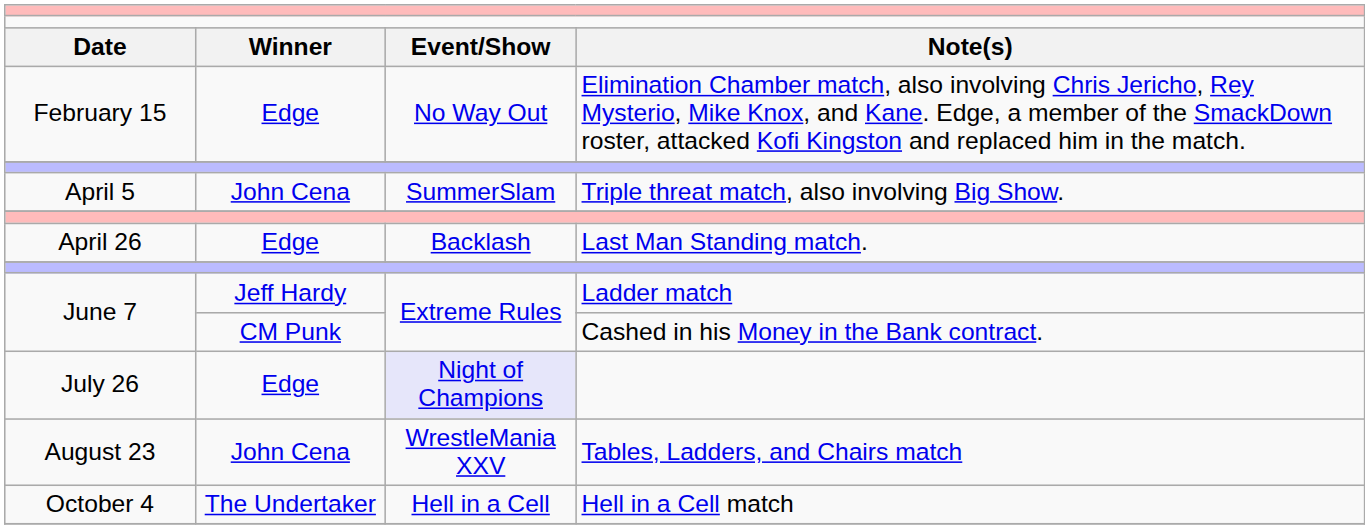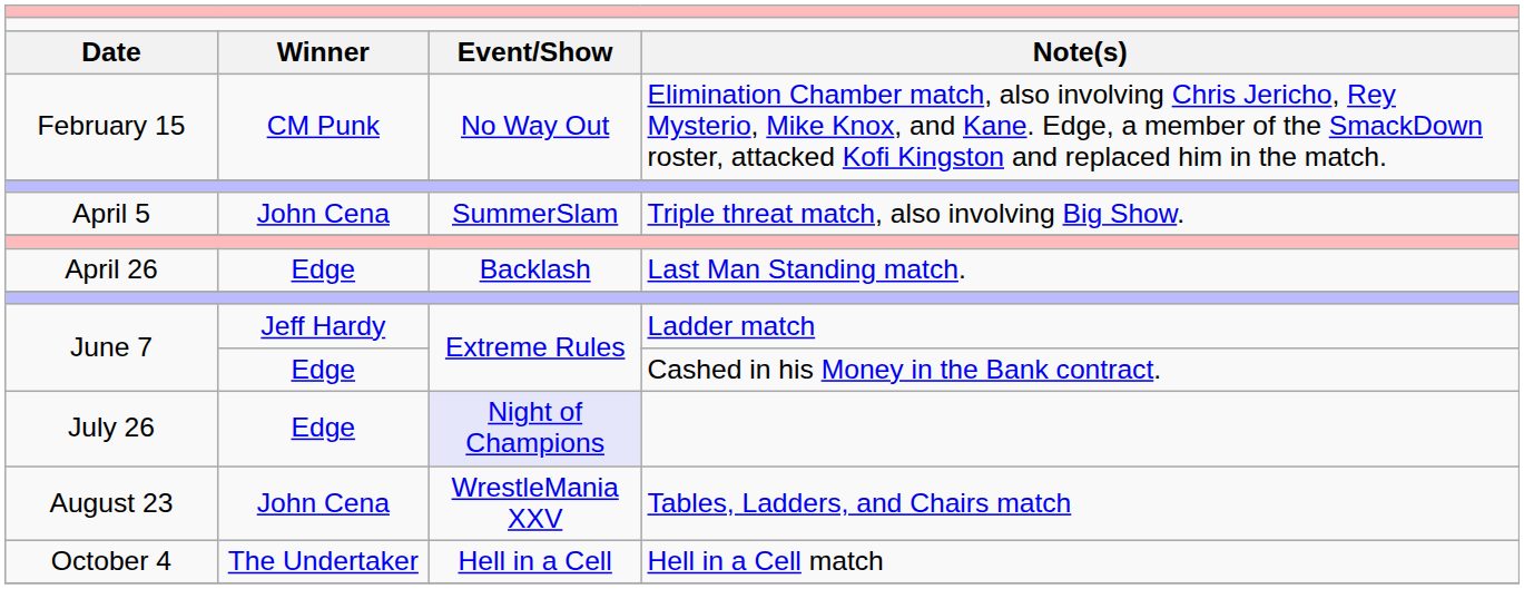 <table class="wikitable" style="text-align:center; width:100%;">
 <tr style="background:#FBB;">
 <td colspan="5"></td>
 </tr>
 <tr>
 <td colspan="5"><strong></strong></td>
 </tr>
 <tr>
 <th width=14%>Date</th>
 <th width=14%>Winner</th>
 <th width=14%>Event/Show</th>
 <th width=58%>Note(s)</th>
 </tr>
 <tr>
 <td>February 15</td>
-<td><a href='#'>Edge</a></td>
+<td><a href='#'>CM Punk</a></td>
 <td><a href='#'>No Way Out</a></td>
 <td align=left><a href='#'>Elimination Chamber match</a>, also involving <a href='#'>Chris Jericho</a>, <a href='#'>Rey Mysterio</a>, <a href='#'>Mike Knox</a>, and <a href='#'>Kane</a>. Edge, a member of the <a href='#'>SmackDown</a> roster, attacked <a href='#'>Kofi Kingston</a> and replaced him in the match.</td>
 </tr>
 <tr>
 </tr>
 <tr style="background:#BBF;">
 <td colspan="5"></td>
 </tr>
 <tr>
 <td>April 5</td>
 <td><a href='#'>John Cena</a></td>
 <td><a href='#'>SummerSlam</a></td>
 <td align=left><a href='#'>Triple threat match</a>, also involving <a href='#'>Big Show</a>.</td>
 </tr>
 <tr>
 </tr>
 <tr style="background:#FBB;">
 <td colspan="5"></td>
 </tr>
 <tr>
 <td>April 26</td>
 <td><a href='#'>Edge</a></td>
 <td><a href='#'>Backlash</a></td>
 <td align=left><a href='#'>Last Man Standing match</a>.</td>
 </tr>
 <tr>
 </tr>
 <tr style="background:#BBF;">
 <td colspan="5"></td>
 </tr>
 <tr>
 <td rowspan=2>June 7</td>
 <td><a href='#'>Jeff Hardy</a></td>
 <td rowspan=2><a href='#'>Extreme Rules</a></td>
 <td align=left><a href='#'>Ladder match</a></td>
 </tr>
 <tr>
-<td><a href='#'>CM Punk</a></td>
+<td><a href='#'>Edge</a></td>
 <td align=left>Cashed in his <a href='#'>Money in the Bank contract</a>.</td>
 </tr>
 <tr>
 <td>July 26</td>
 <td><a href='#'>Edge</a></td>
 <td style="background: lavender;"><a href='#'>Night of Champions</a></td>
 <td></td>
 </tr>
 <tr>
 <td>August 23</td>
 <td><a href='#'>John Cena</a></td>
 <td><a href='#'>WrestleMania XXV</a></td>
 <td align=left><a href='#'>Tables, Ladders, and Chairs match</a></td>
 </tr>
 <tr>
 <td>October 4</td>
 <td><a href='#'>The Undertaker</a></td>
 <td><a href='#'>Hell in a Cell</a></td>
 <td align=left><a href='#'>Hell in a Cell</a> match</td>
 </tr>
 <tr>
 </tr>
 </table>
